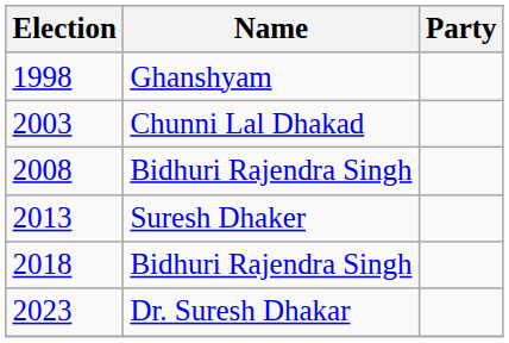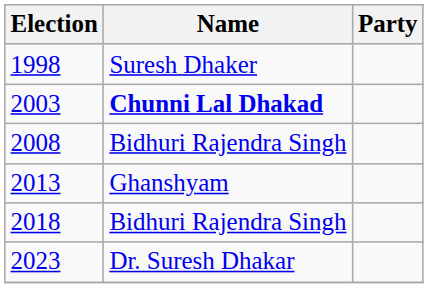 <table class="wikitable sortable">
 <tr>
 <th>Election</th>
 <th>Name</th>
 <th colspan=2>Party</th>
 </tr>
 <tr>
 <td><a href='#'>1998</a></td>
-<td><a href='#'>Ghanshyam</a></td>
+<td><a href='#'>Suresh Dhaker</a></td>
 <td></td>
 </tr>
 <tr>
 <td><a href='#'>2003</a></td>
-<td><a href='#'>Chunni Lal Dhakad</a></td>
+<td><strong><a href='#'>Chunni Lal Dhakad</a></strong></td>
 <td></td>
 </tr>
 <tr>
 <td><a href='#'>2008</a></td>
 <td><a href='#'>Bidhuri Rajendra Singh</a></td>
 <td></td>
 </tr>
 <tr>
 <td><a href='#'>2013</a></td>
-<td><a href='#'>Suresh Dhaker</a></td>
+<td><a href='#'>Ghanshyam</a></td>
 <td></td>
 </tr>
 <tr>
 <td><a href='#'>2018</a></td>
 <td><a href='#'>Bidhuri Rajendra Singh</a></td>
 <td></td>
 </tr>
 <tr>
 <td><a href='#'>2023</a></td>
 <td><a href='#'>Dr. Suresh Dhakar</a></td>
 <td></td>
 </tr>
 <tr>
 </tr>
 </table>
